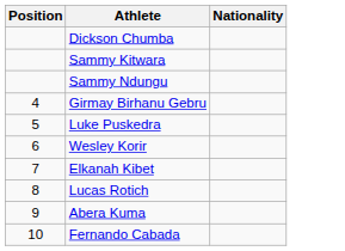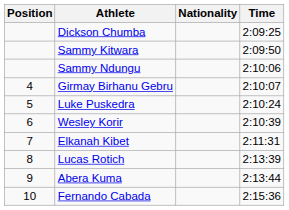 <table class="wikitable sortable" border="1">
 <tr>
 <th>Position</th>
 <th>Athlete</th>
 <th>Nationality</th>
+<th>Time</th>
 </tr>
 <tr>
 <td align=center></td>
 <td><a href='#'>Dickson Chumba</a></td>
 <td></td>
+<td>2:09:25</td>
 </tr>
 <tr>
 <td align=center></td>
 <td><a href='#'>Sammy Kitwara</a></td>
 <td></td>
+<td>2:09:50</td>
 </tr>
 <tr>
 <td align=center></td>
 <td><a href='#'>Sammy Ndungu</a></td>
 <td></td>
+<td>2:10:06</td>
 </tr>
 <tr>
 <td align=center>4</td>
 <td><a href='#'>Girmay Birhanu Gebru</a></td>
 <td></td>
+<td>2:10:07</td>
 </tr>
 <tr>
 <td align=center>5</td>
 <td><a href='#'>Luke Puskedra</a></td>
 <td></td>
+<td>2:10:24</td>
 </tr>
 <tr>
 <td align=center>6</td>
 <td><a href='#'>Wesley Korir</a></td>
 <td></td>
+<td>2:10:39</td>
 </tr>
 <tr>
 <td align=center>7</td>
 <td><a href='#'>Elkanah Kibet</a></td>
 <td></td>
+<td>2:11:31</td>
 </tr>
 <tr>
 <td align=center>8</td>
 <td><a href='#'>Lucas Rotich</a></td>
 <td></td>
+<td>2:13:39</td>
 </tr>
 <tr>
 <td align=center>9</td>
 <td><a href='#'>Abera Kuma</a></td>
 <td></td>
+<td>2:13:44</td>
 </tr>
 <tr>
 <td align=center>10</td>
 <td><a href='#'>Fernando Cabada</a></td>
 <td></td>
+<td>2:15:36</td>
 </tr>
 </table>
